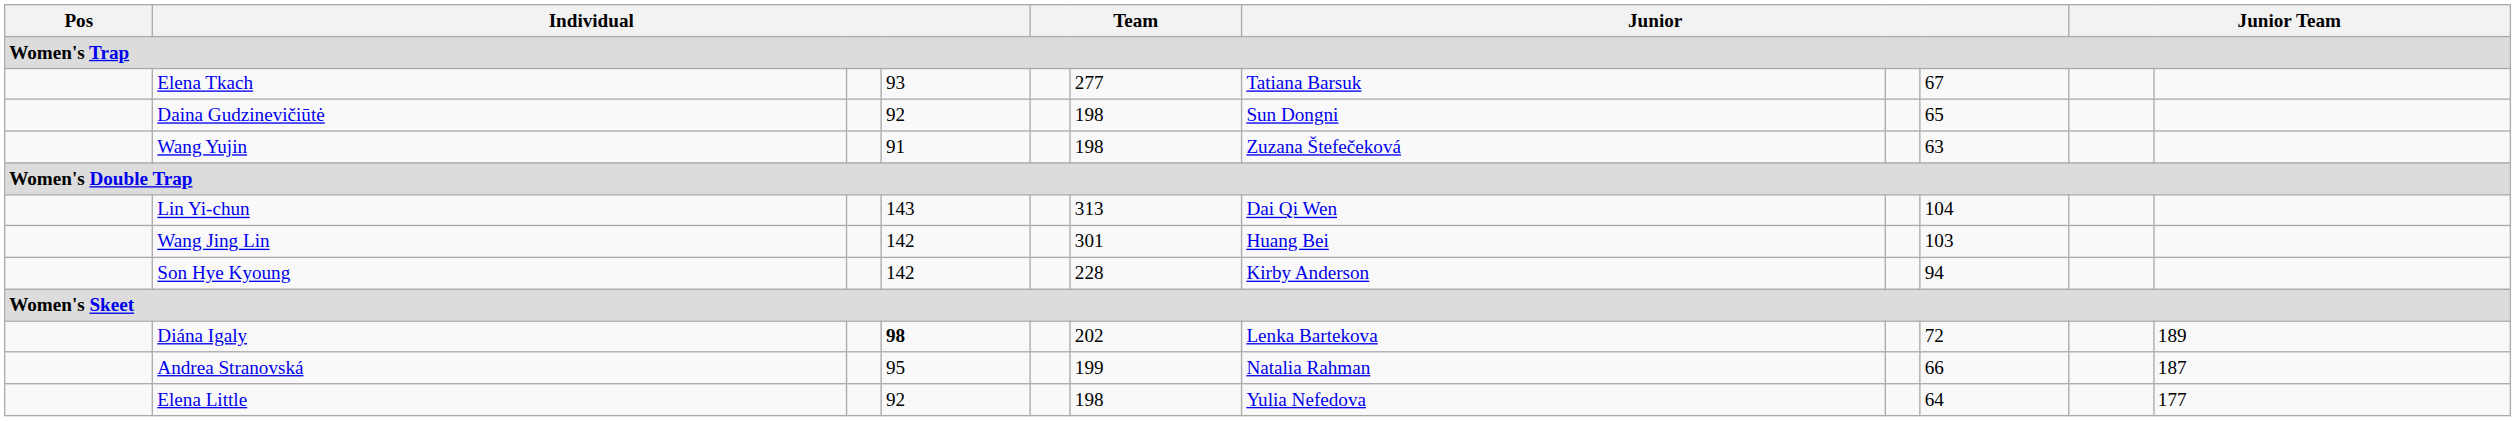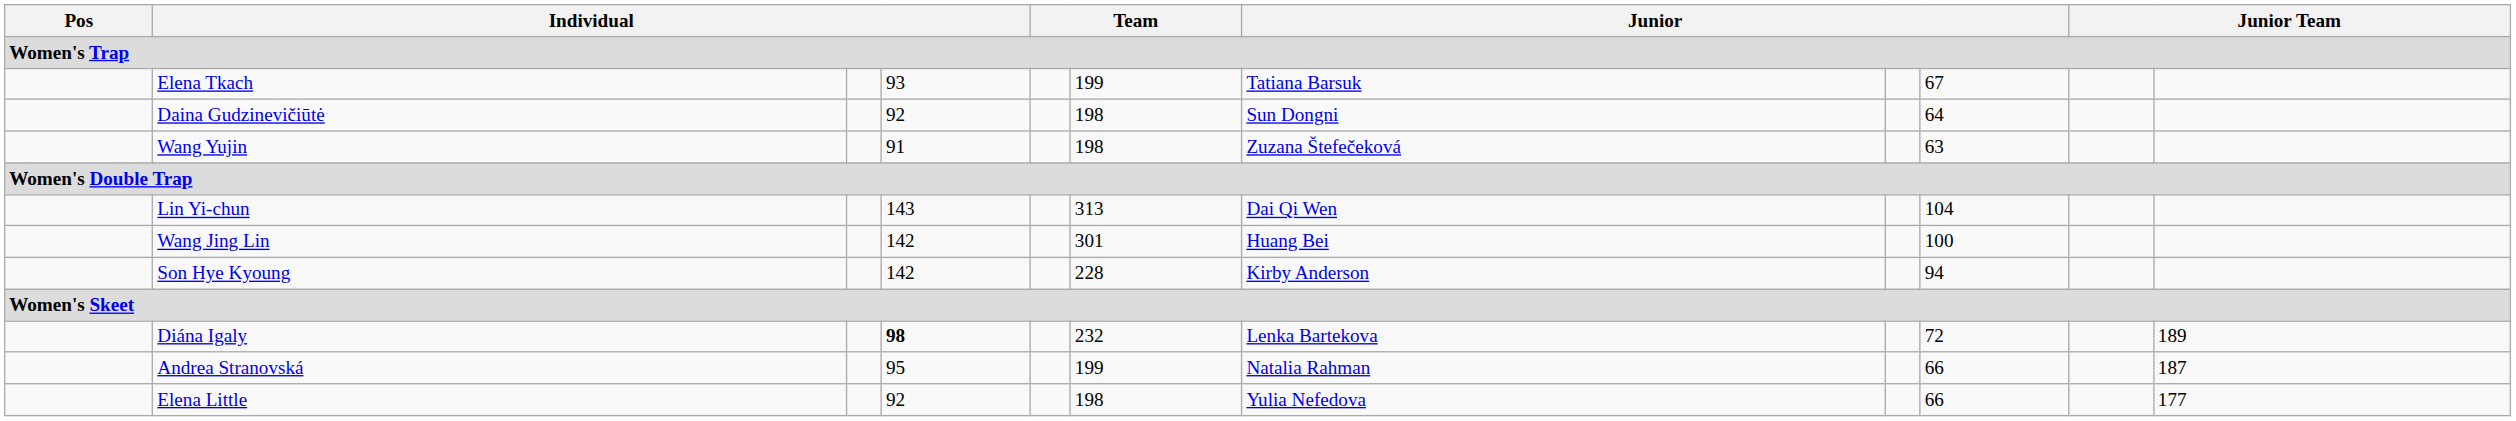 <table class=wikitable style="width:95%; font-size: 90%;">
 <tr>
 <th>Pos</th>
 <th colspan=3>Individual</th>
 <th colspan=2>Team</th>
 <th colspan=3>Junior</th>
 <th colspan=3>Junior Team</th>
 </tr>
 <tr>
 <td colspan=11 style="background:#dcdcdc"><strong>Women's <a href='#'>Trap</a></strong></td>
 </tr>
 <tr>
 <td></td>
 <td><a href='#'>Elena Tkach</a></td>
 <td></td>
 <td>93</td>
 <td></td>
-<td>277</td>
+<td>199</td>
 <td><a href='#'>Tatiana Barsuk</a></td>
 <td></td>
 <td>67</td>
 <td></td>
 <td></td>
 </tr>
 <tr>
 <td></td>
 <td><a href='#'>Daina Gudzinevičiūtė</a></td>
 <td></td>
 <td>92</td>
 <td></td>
 <td>198</td>
 <td><a href='#'>Sun Dongni</a></td>
 <td></td>
-<td>65</td>
+<td>64</td>
 <td></td>
 <td></td>
 </tr>
 <tr>
 <td></td>
 <td><a href='#'>Wang Yujin</a></td>
 <td></td>
 <td>91</td>
 <td></td>
 <td>198</td>
 <td><a href='#'>Zuzana Štefečeková</a></td>
 <td></td>
 <td>63</td>
 <td></td>
 <td></td>
 </tr>
 <tr>
 <td colspan=11 style="background:#dcdcdc"><strong>Women's <a href='#'>Double Trap</a></strong></td>
 </tr>
 <tr>
 <td></td>
 <td><a href='#'>Lin Yi-chun</a></td>
 <td></td>
 <td>143</td>
 <td></td>
 <td>313</td>
 <td><a href='#'>Dai Qi Wen</a></td>
 <td></td>
 <td>104</td>
 <td></td>
 <td></td>
 </tr>
 <tr>
 <td></td>
 <td><a href='#'>Wang Jing Lin</a></td>
 <td></td>
 <td>142</td>
 <td></td>
 <td>301</td>
 <td><a href='#'>Huang Bei</a></td>
 <td></td>
-<td>103</td>
+<td>100</td>
 <td></td>
 <td></td>
 </tr>
 <tr>
 <td></td>
 <td><a href='#'>Son Hye Kyoung</a></td>
 <td></td>
 <td>142</td>
 <td></td>
 <td>228</td>
 <td><a href='#'>Kirby Anderson</a></td>
 <td></td>
 <td>94</td>
 <td></td>
 <td></td>
 </tr>
 <tr>
 <td colspan=11 style="background:#dcdcdc"><strong>Women's <a href='#'>Skeet</a></strong></td>
 </tr>
 <tr>
 <td></td>
 <td><a href='#'>Diána Igaly</a></td>
 <td></td>
 <td><strong>98</strong></td>
 <td></td>
-<td>202</td>
+<td>232</td>
 <td><a href='#'>Lenka Bartekova</a></td>
 <td></td>
 <td>72</td>
 <td></td>
 <td>189</td>
 </tr>
 <tr>
 <td></td>
 <td><a href='#'>Andrea Stranovská</a></td>
 <td></td>
 <td>95</td>
 <td></td>
 <td>199</td>
 <td><a href='#'>Natalia Rahman</a></td>
 <td></td>
 <td>66</td>
 <td></td>
 <td>187</td>
 </tr>
 <tr>
 <td></td>
 <td><a href='#'>Elena Little</a></td>
 <td></td>
 <td>92</td>
 <td></td>
 <td>198</td>
 <td><a href='#'>Yulia Nefedova</a></td>
 <td></td>
-<td>64</td>
+<td>66</td>
 <td></td>
 <td>177</td>
 </tr>
 </table>
